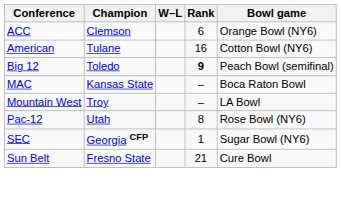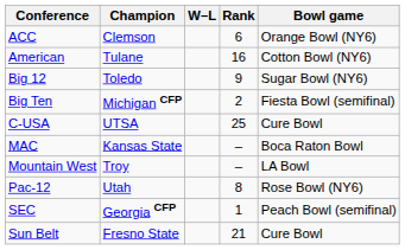 <table class="wikitable sortable">
 <tr>
 <th>Conference</th>
 <th>Champion</th>
 <th>W–L</th>
 <th>Rank</th>
 <th>Bowl game</th>
 </tr>
 <tr>
 <td><a href='#'>ACC</a></td>
 <td><a href='#'>Clemson</a></td>
 <td align=center></td>
 <td align=center>6</td>
 <td>Orange Bowl (NY6)</td>
 </tr>
 <tr>
 <td><a href='#'>American</a></td>
 <td><a href='#'>Tulane</a></td>
 <td align=center></td>
 <td align=center>16</td>
 <td>Cotton Bowl (NY6)</td>
 </tr>
 <tr>
 <td><a href='#'>Big 12</a></td>
 <td><a href='#'>Toledo</a></td>
 <td align=center></td>
-<td align=center><strong>9</strong></td>
-<td>Peach Bowl (semifinal)</td>
+<td align=center>9</td>
+<td>Sugar Bowl (NY6)</td>
+</tr>
+<tr>
+<td><a href='#'>Big Ten</a></td>
+<td><a href='#'>Michigan</a> <sup><strong>CFP</strong></sup></td>
+<td align=center></td>
+<td align=center>2</td>
+<td>Fiesta Bowl (semifinal)</td>
+</tr>
+<tr>
+<td><a href='#'>C-USA</a></td>
+<td><a href='#'>UTSA</a></td>
+<td align=center></td>
+<td align=center>25</td>
+<td>Cure Bowl</td>
 </tr>
 <tr>
 <td><a href='#'>MAC</a></td>
 <td><a href='#'>Kansas State</a></td>
 <td align=center></td>
 <td align=center>–</td>
 <td>Boca Raton Bowl</td>
 </tr>
 <tr>
 <td><a href='#'>Mountain West</a></td>
 <td><a href='#'>Troy</a></td>
 <td align=center></td>
 <td align=center>–</td>
 <td>LA Bowl</td>
 </tr>
 <tr>
 <td><a href='#'>Pac-12</a></td>
 <td><a href='#'>Utah</a></td>
 <td align=center></td>
 <td align=center>8</td>
 <td>Rose Bowl (NY6)</td>
 </tr>
 <tr>
 <td><a href='#'>SEC</a></td>
 <td><a href='#'>Georgia</a> <sup><strong>CFP</strong></sup></td>
 <td align=center></td>
 <td align=center>1</td>
-<td>Sugar Bowl (NY6)</td>
+<td>Peach Bowl (semifinal)</td>
 </tr>
 <tr>
 <td><a href='#'>Sun Belt</a></td>
 <td><a href='#'>Fresno State</a></td>
 <td align=center></td>
 <td align=center>21</td>
 <td>Cure Bowl</td>
 </tr>
 </table>
